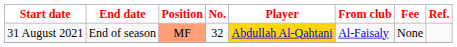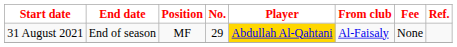 <table class="wikitable sortable">
 <tr>
 <th style="background:white; color:red;"><strong>Start date</strong></th>
 <th style="background:white; color:red;"><strong>End date</strong></th>
 <th style="background:white; color:red;"><strong>Position</strong></th>
 <th style="background:white; color:red;"><strong>No.</strong></th>
 <th style="background:white; color:red;"><strong>Player</strong></th>
 <th style="background:white; color:red;"><strong>From club</strong></th>
 <th style="background:white; color:red;"><strong>Fee</strong></th>
 <th style="background:white; color:red;"><strong>Ref.</strong></th>
 </tr>
 <tr>
 <td>31 August 2021</td>
 <td>End of season</td>
-<td style="background: lightsalmon; text-align:center;">MF</td>
-<td style="text-align:center;">32</td>
+<td style="text-align:center;">MF</td>
+<td style="text-align:center;">29</td>
 <td style="background: gold; text-align:left;"> <a href='#'>Abdullah Al-Qahtani</a></td>
 <td style="text-align:left;"> <a href='#'>Al-Faisaly</a></td>
 <td>None</td>
 <td></td>
 </tr>
 <tr>
 </tr>
 </table>
